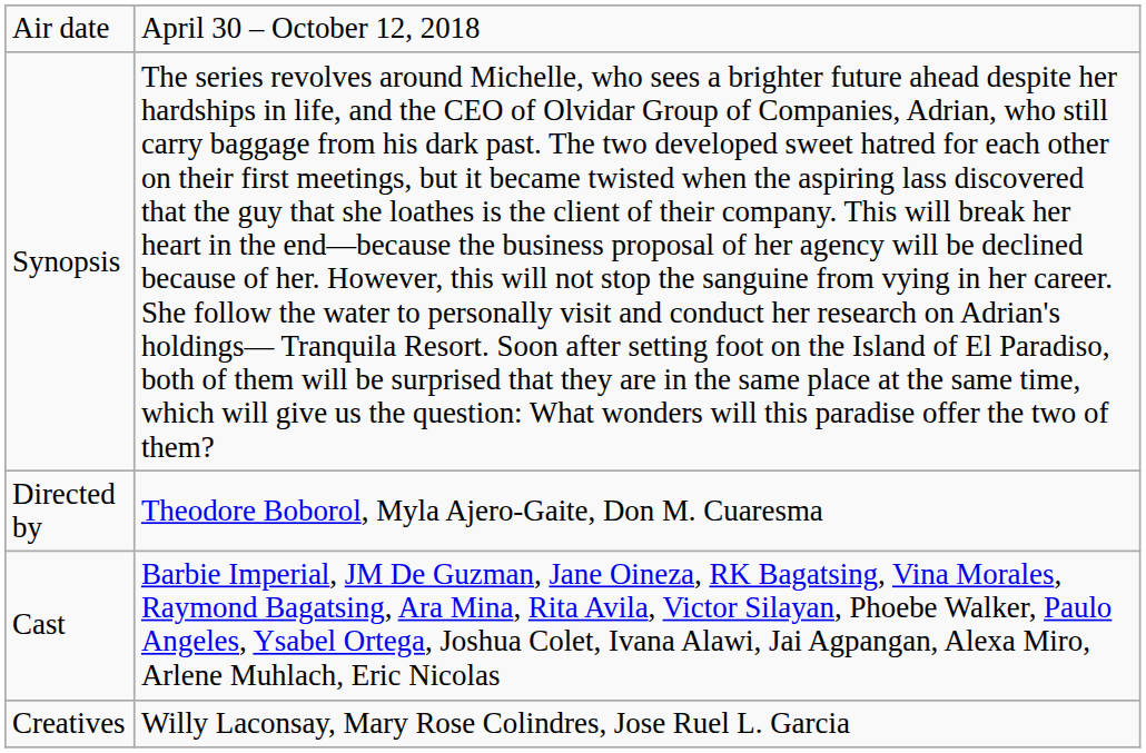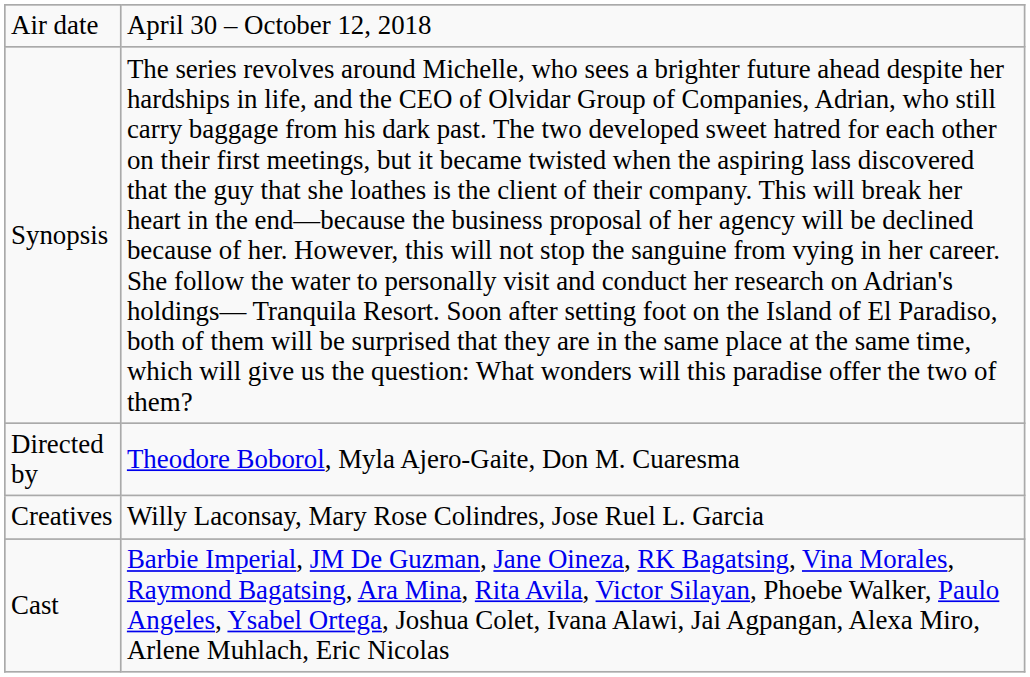 <table class="wikitable">
 <tr>
 <td>Air date</td>
 <td>April 30 – October 12, 2018</td>
 </tr>
 <tr>
 <td>Synopsis</td>
 <td>The series revolves around Michelle, who sees a brighter future ahead despite her hardships in life, and the CEO of Olvidar Group of Companies, Adrian, who still carry baggage from his dark past. The two developed sweet hatred for each other on their first meetings, but it became twisted when the aspiring lass discovered that the guy that she loathes is the client of their company. This will break her heart in the end—because the business proposal of her agency will be declined because of her. However, this will not stop the sanguine from vying in her career. She follow the water to personally visit and conduct her research on Adrian's holdings— Tranquila Resort. Soon after setting foot on the Island of El Paradiso, both of them will be surprised that they are in the same place at the same time, which will give us the question: What wonders will this paradise offer the two of them?</td>
 </tr>
 <tr>
 <td>Directed by</td>
 <td><a href='#'>Theodore Boborol</a>, Myla Ajero-Gaite, Don M. Cuaresma</td>
 </tr>
 <tr>
+<td>Creatives</td>
+<td>Willy Laconsay, Mary Rose Colindres, Jose Ruel L. Garcia</td>
+</tr>
+<tr>
 <td>Cast</td>
 <td><a href='#'>Barbie Imperial</a>, <a href='#'>JM De Guzman</a>, <a href='#'>Jane Oineza</a>, <a href='#'>RK Bagatsing</a>, <a href='#'>Vina Morales</a>, <a href='#'>Raymond Bagatsing</a>, <a href='#'>Ara Mina</a>, <a href='#'>Rita Avila</a>, <a href='#'>Victor Silayan</a>, Phoebe Walker, <a href='#'>Paulo Angeles</a>, <a href='#'>Ysabel Ortega</a>, Joshua Colet, Ivana Alawi, Jai Agpangan, Alexa Miro, Arlene Muhlach, Eric Nicolas</td>
 </tr>
-<tr>
-<td>Creatives</td>
-<td>Willy Laconsay, Mary Rose Colindres, Jose Ruel L. Garcia</td>
-</tr>
 </table>
